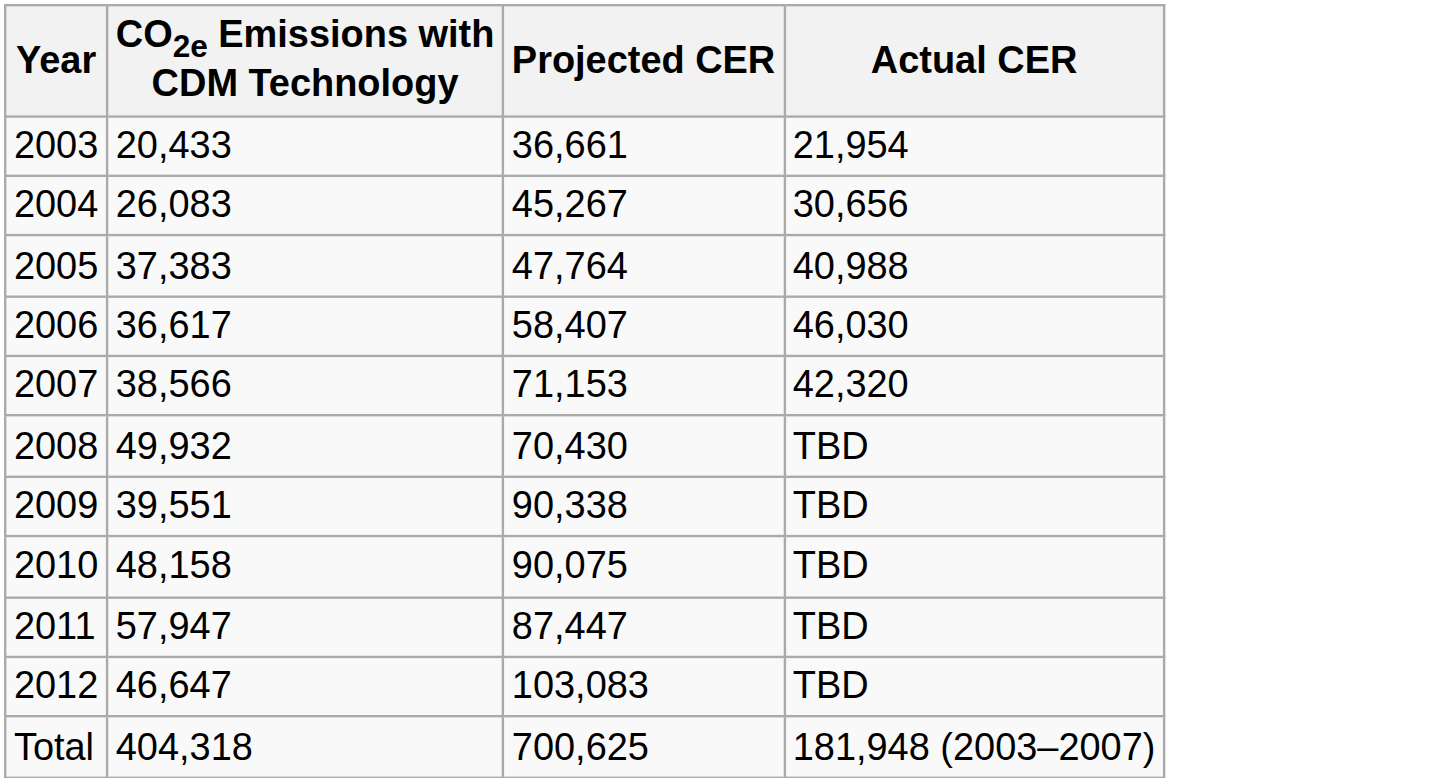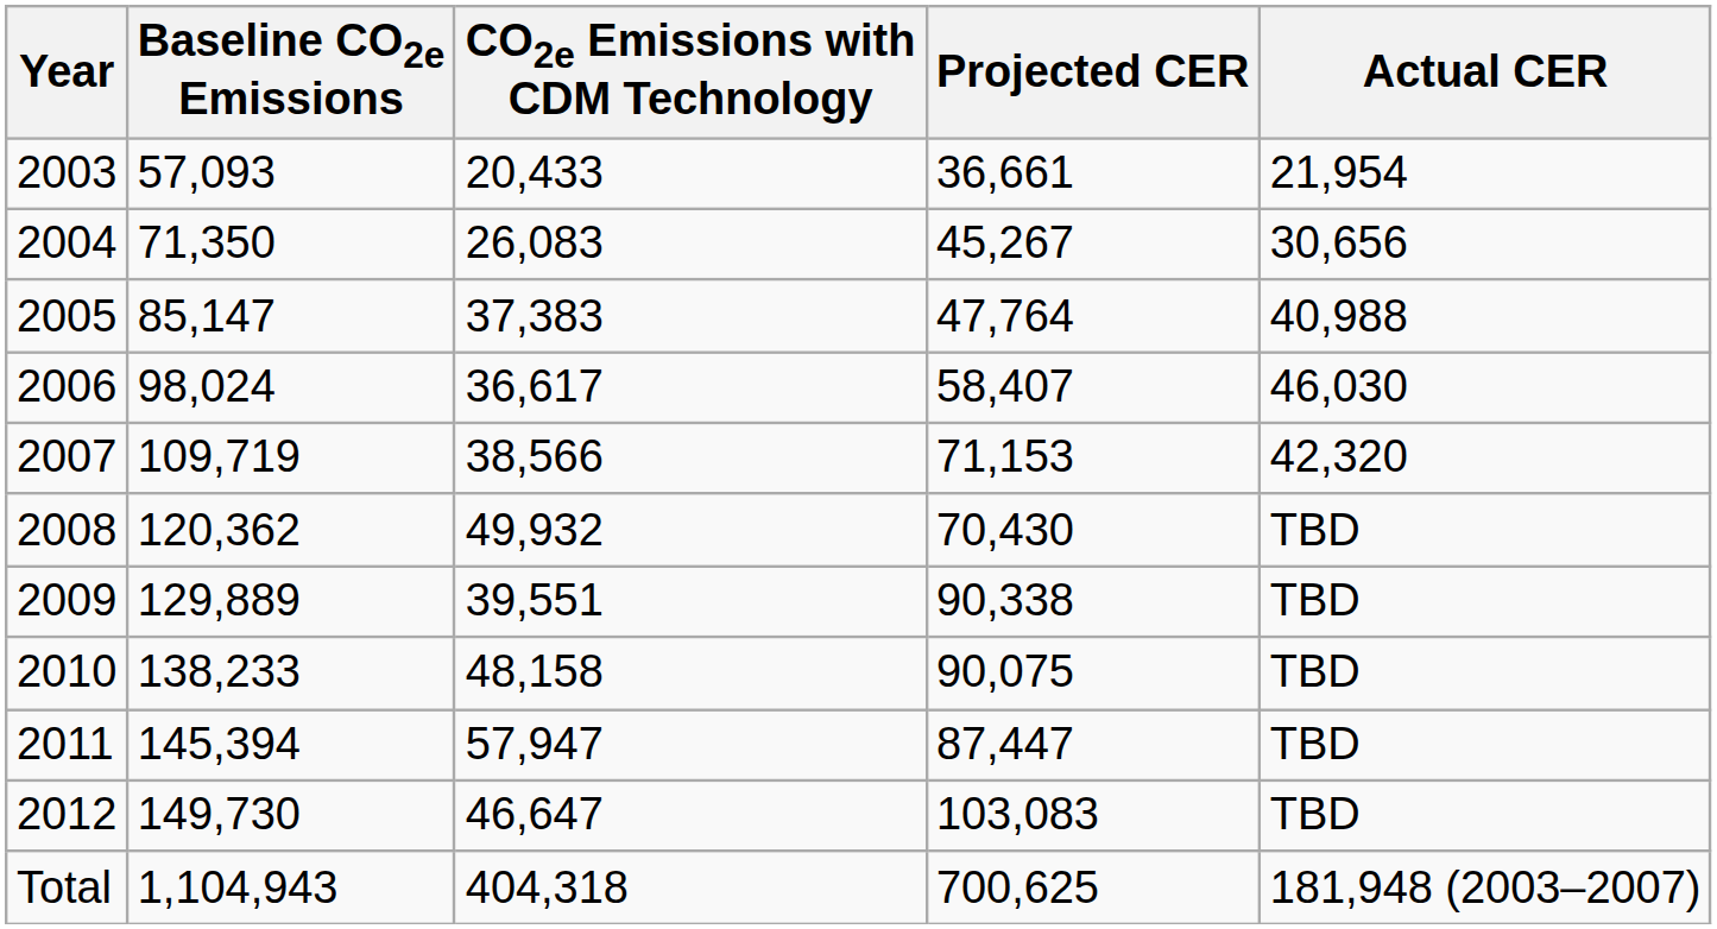 <table class="wikitable sortable" |+Onyx SASA CER>
 <tr>
 <th>Year</th>
+<th>Baseline CO<sub>2e</sub> <br> Emissions</th>
 <th>CO<sub>2e</sub> Emissions with <br>CDM Technology</th>
 <th>Projected CER</th>
 <th>Actual CER</th>
 </tr>
 <tr>
 <td>2003</td>
+<td>57,093</td>
 <td>20,433</td>
 <td>36,661</td>
 <td>21,954</td>
 </tr>
 <tr>
 <td>2004</td>
+<td>71,350</td>
 <td>26,083</td>
 <td>45,267</td>
 <td>30,656</td>
 </tr>
 <tr>
 <td>2005</td>
+<td>85,147</td>
 <td>37,383</td>
 <td>47,764</td>
 <td>40,988</td>
 </tr>
 <tr>
 <td>2006</td>
+<td>98,024</td>
 <td>36,617</td>
 <td>58,407</td>
 <td>46,030</td>
 </tr>
 <tr>
 <td>2007</td>
+<td>109,719</td>
 <td>38,566</td>
 <td>71,153</td>
 <td>42,320</td>
 </tr>
 <tr>
 <td>2008</td>
+<td>120,362</td>
 <td>49,932</td>
 <td>70,430</td>
 <td>TBD</td>
 </tr>
 <tr>
 <td>2009</td>
+<td>129,889</td>
 <td>39,551</td>
 <td>90,338</td>
 <td>TBD</td>
 </tr>
 <tr>
 <td>2010</td>
+<td>138,233</td>
 <td>48,158</td>
 <td>90,075</td>
 <td>TBD</td>
 </tr>
 <tr>
 <td>2011</td>
+<td>145,394</td>
 <td>57,947</td>
 <td>87,447</td>
 <td>TBD</td>
 </tr>
 <tr>
 <td>2012</td>
+<td>149,730</td>
 <td>46,647</td>
 <td>103,083</td>
 <td>TBD</td>
 </tr>
 <tr>
 <td>Total</td>
+<td>1,104,943</td>
 <td>404,318</td>
 <td>700,625</td>
 <td>181,948 (2003–2007)</td>
 </tr>
 </table>
